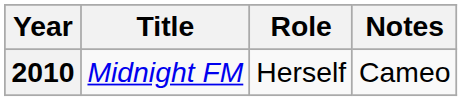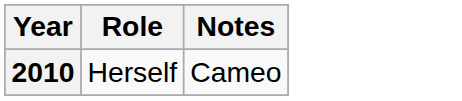 <table class="wikitable plainrowheaders">
 <tr>
 <th scope="col">Year</th>
-<th scope="col">Title</th>
 <th scope="col">Role</th>
 <th scope="col">Notes</th>
 </tr>
 <tr>
 <th scope="row">2010</th>
-<td><em><a href='#'>Midnight FM</a></em></td>
 <td>Herself</td>
 <td>Cameo</td>
 </tr>
 </table>
